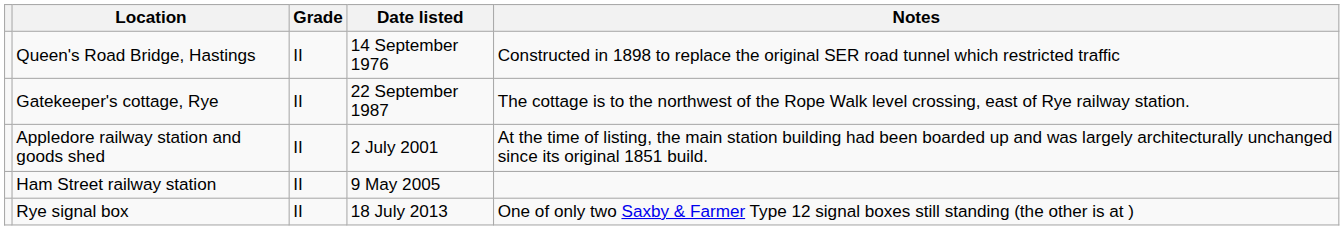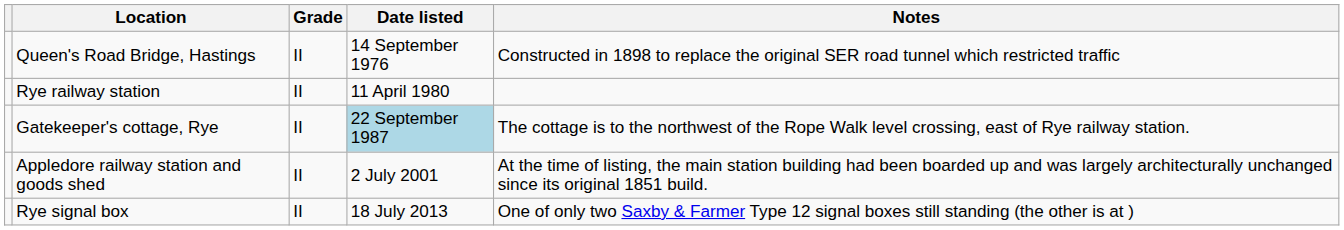 <table class="wikitable sortable">
 <tr>
 <th></th>
 <th>Location</th>
 <th>Grade</th>
 <th scope="col" style="width: 130px;">Date listed</th>
 <th>Notes</th>
 </tr>
 <tr>
 <td></td>
 <td>Queen's Road Bridge, Hastings</td>
 <td>II</td>
 <td>14 September 1976</td>
 <td>Constructed in 1898 to replace the original SER road tunnel which restricted traffic</td>
 </tr>
 <tr>
 <td></td>
+<td>Rye railway station</td>
+<td>II</td>
+<td>11 April 1980</td>
+<td></td>
+</tr>
+<tr>
+<td></td>
 <td>Gatekeeper's cottage, Rye</td>
 <td>II</td>
-<td>22 September 1987</td>
+<td style="background: lightblue;">22 September 1987</td>
 <td>The cottage is to the northwest of the Rope Walk level crossing, east of Rye railway station.</td>
 </tr>
 <tr>
 <td></td>
 <td>Appledore railway station and goods shed</td>
 <td>II</td>
 <td>2 July 2001</td>
 <td>At the time of listing, the main station building had been boarded up and was largely architecturally unchanged since its original 1851 build.</td>
 </tr>
 <tr>
 <td></td>
-<td>Ham Street railway station</td>
-<td>II</td>
-<td>9 May 2005</td>
-<td></td>
-</tr>
-<tr>
-<td></td>
 <td>Rye signal box</td>
 <td>II</td>
 <td>18 July 2013</td>
 <td>One of only two <a href='#'>Saxby & Farmer</a> Type 12 signal boxes still standing (the other is at )</td>
 </tr>
 </table>
